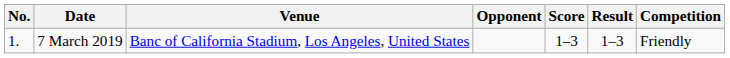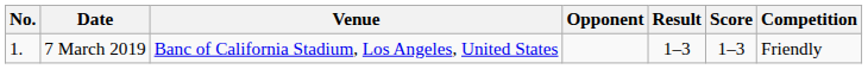 <table class="wikitable">
 <tr>
 <th>No.</th>
 <th>Date</th>
 <th>Venue</th>
 <th>Opponent</th>
+<th>Result</th>
 <th>Score</th>
-<th>Result</th>
 <th>Competition</th>
 </tr>
 <tr>
 <td>1.</td>
 <td>7 March 2019</td>
 <td><a href='#'>Banc of California Stadium</a>, <a href='#'>Los Angeles</a>, <a href='#'>United States</a></td>
 <td></td>
 <td align=center>1–3</td>
 <td align=center>1–3</td>
 <td>Friendly</td>
 </tr>
 </table>
